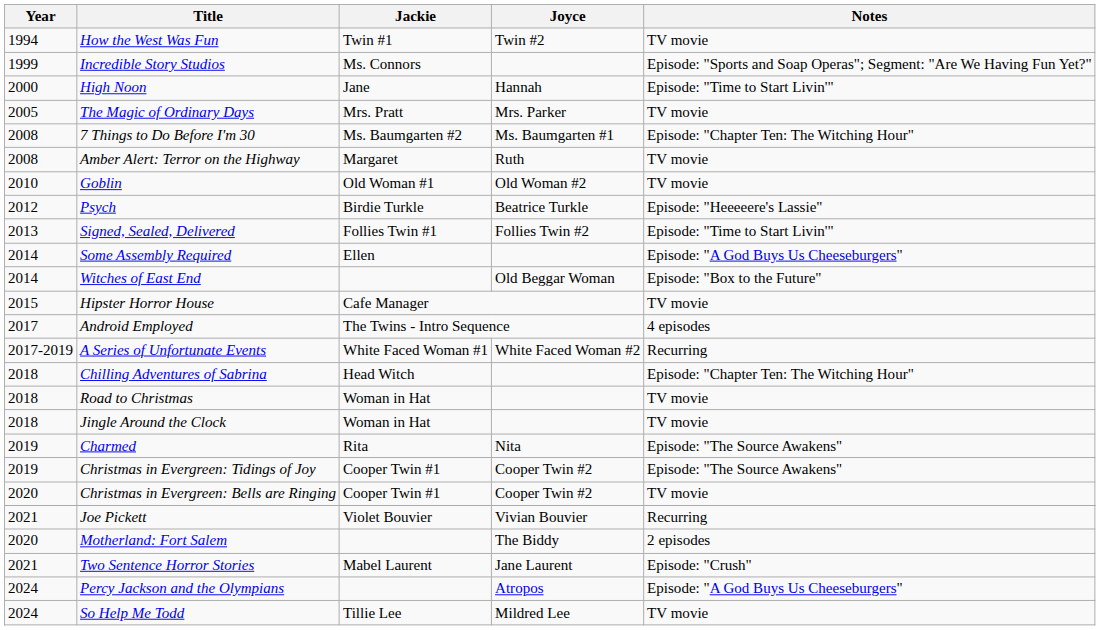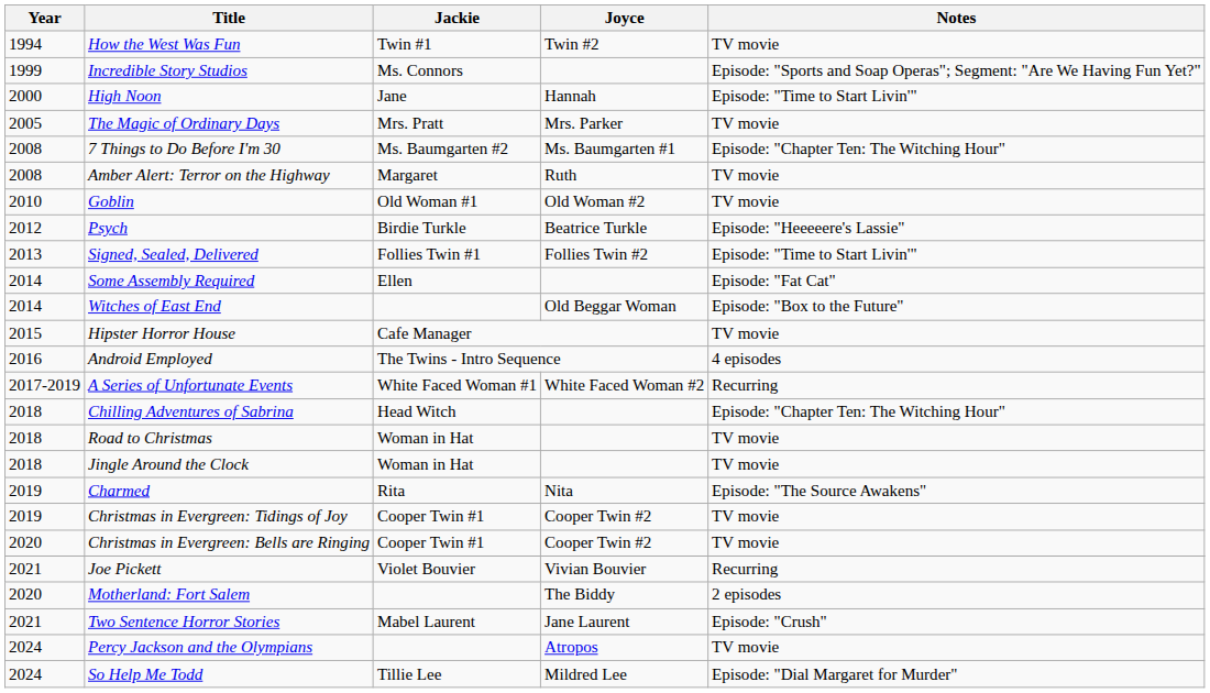 <table class="wikitable sortable">
 <tr>
 <th>Year</th>
 <th>Title</th>
 <th>Jackie</th>
 <th>Joyce</th>
 <th>Notes</th>
 </tr>
 <tr>
 <td>1994</td>
 <td><em><a href='#'>How the West Was Fun</a></em></td>
 <td>Twin #1</td>
 <td>Twin #2</td>
 <td>TV movie</td>
 </tr>
 <tr>
 <td>1999</td>
 <td><em><a href='#'>Incredible Story Studios</a></em></td>
 <td>Ms. Connors</td>
 <td></td>
 <td>Episode: "Sports and Soap Operas"; Segment: "Are We Having Fun Yet?"</td>
 </tr>
 <tr>
 <td>2000</td>
 <td><em><a href='#'>High Noon</a></em></td>
 <td>Jane</td>
 <td>Hannah</td>
 <td>Episode: "Time to Start Livin'"</td>
 </tr>
 <tr>
 <td>2005</td>
 <td><em><a href='#'>The Magic of Ordinary Days</a></em></td>
 <td>Mrs. Pratt</td>
 <td>Mrs. Parker</td>
 <td>TV movie</td>
 </tr>
 <tr>
 <td>2008</td>
 <td><em>7 Things to Do Before I'm 30</em></td>
 <td>Ms. Baumgarten #2</td>
 <td>Ms. Baumgarten #1</td>
 <td>Episode: "Chapter Ten: The Witching Hour"</td>
 </tr>
 <tr>
 <td>2008</td>
 <td><em>Amber Alert: Terror on the Highway</em></td>
 <td>Margaret</td>
 <td>Ruth</td>
 <td>TV movie</td>
 </tr>
 <tr>
 <td>2010</td>
 <td><em><a href='#'>Goblin</a></em></td>
 <td>Old Woman #1</td>
 <td>Old Woman #2</td>
 <td>TV movie</td>
 </tr>
 <tr>
 <td>2012</td>
 <td><em><a href='#'>Psych</a></em></td>
 <td>Birdie Turkle</td>
 <td>Beatrice Turkle</td>
 <td>Episode: "Heeeeere's Lassie"</td>
 </tr>
 <tr>
 <td>2013</td>
 <td><em><a href='#'>Signed, Sealed, Delivered</a></em></td>
 <td>Follies Twin #1</td>
 <td>Follies Twin #2</td>
 <td>Episode: "Time to Start Livin'"</td>
 </tr>
 <tr>
 <td>2014</td>
 <td><em><a href='#'>Some Assembly Required</a></em></td>
 <td>Ellen</td>
 <td></td>
-<td>Episode: "<a href='#'>A God Buys Us Cheeseburgers</a>"</td>
+<td>Episode: "Fat Cat"</td>
 </tr>
 <tr>
 <td>2014</td>
 <td><em><a href='#'>Witches of East End</a></em></td>
 <td></td>
 <td>Old Beggar Woman</td>
 <td>Episode: "Box to the Future"</td>
 </tr>
 <tr>
 <td>2015</td>
 <td><em>Hipster Horror House</em></td>
 <td colspan="2">Cafe Manager</td>
 <td>TV movie</td>
 </tr>
 <tr>
-<td>2017</td>
+<td>2016</td>
 <td><em>Android Employed</em></td>
 <td colspan="2">The Twins - Intro Sequence</td>
 <td>4 episodes</td>
 </tr>
 <tr>
 <td>2017-2019</td>
 <td><em><a href='#'>A Series of Unfortunate Events</a></em></td>
 <td>White Faced Woman #1</td>
 <td>White Faced Woman #2</td>
 <td>Recurring</td>
 </tr>
 <tr>
 <td>2018</td>
 <td><em><a href='#'>Chilling Adventures of Sabrina</a></em></td>
 <td>Head Witch</td>
 <td></td>
 <td>Episode: "Chapter Ten: The Witching Hour"</td>
 </tr>
 <tr>
 <td>2018</td>
 <td><em>Road to Christmas</em></td>
 <td>Woman in Hat</td>
 <td></td>
 <td>TV movie</td>
 </tr>
 <tr>
 <td>2018</td>
 <td><em>Jingle Around the Clock</em></td>
 <td>Woman in Hat</td>
 <td></td>
 <td>TV movie</td>
 </tr>
 <tr>
 <td>2019</td>
 <td><em><a href='#'>Charmed</a></em></td>
 <td>Rita</td>
 <td>Nita</td>
 <td>Episode: "The Source Awakens"</td>
 </tr>
 <tr>
 <td>2019</td>
 <td><em>Christmas in Evergreen: Tidings of Joy</em></td>
 <td>Cooper Twin #1</td>
 <td>Cooper Twin #2</td>
-<td>Episode: "The Source Awakens"</td>
+<td>TV movie</td>
 </tr>
 <tr>
 <td>2020</td>
 <td><em>Christmas in Evergreen:  Bells are Ringing</em></td>
 <td>Cooper Twin #1</td>
 <td>Cooper Twin #2</td>
 <td>TV movie</td>
 </tr>
 <tr>
 </tr>
 <tr>
 <td>2021</td>
 <td><em>Joe Pickett</em></td>
 <td>Violet Bouvier</td>
 <td>Vivian Bouvier</td>
 <td>Recurring</td>
 </tr>
 <tr>
 <td>2020</td>
 <td><em><a href='#'>Motherland: Fort Salem</a></em></td>
 <td></td>
 <td>The Biddy</td>
 <td>2 episodes</td>
 </tr>
 <tr>
 <td>2021</td>
 <td><em><a href='#'>Two Sentence Horror Stories</a></em></td>
 <td>Mabel Laurent</td>
 <td>Jane Laurent</td>
 <td>Episode: "Crush"</td>
 </tr>
 <tr>
 <td>2024</td>
 <td><em><a href='#'>Percy Jackson and the Olympians</a></em></td>
 <td></td>
 <td><a href='#'>Atropos</a></td>
-<td>Episode: "<a href='#'>A God Buys Us Cheeseburgers</a>"</td>
+<td>TV movie</td>
 </tr>
 <tr>
 <td>2024</td>
 <td><em><a href='#'>So Help Me Todd</a></em></td>
 <td>Tillie Lee</td>
 <td>Mildred Lee</td>
-<td>TV movie</td>
+<td>Episode: "Dial Margaret for Murder"</td>
 </tr>
 </table>
